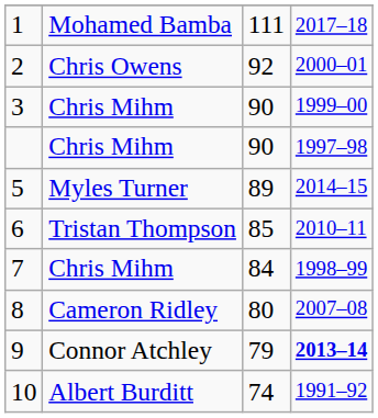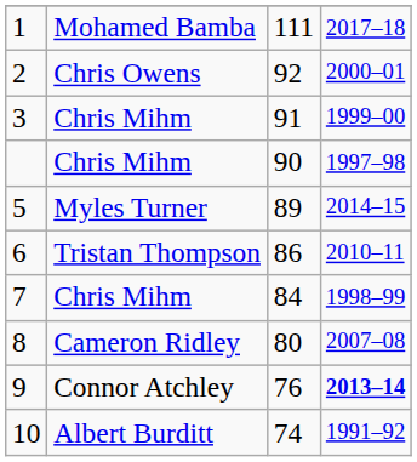 <table class="wikitable">
 <tr>
 </tr>
 <tr>
 <td>1</td>
 <td><a href='#'>Mohamed Bamba</a></td>
 <td>111</td>
 <td style="font-size:80%;"><a href='#'>2017–18</a></td>
 </tr>
 <tr>
 <td>2</td>
 <td><a href='#'>Chris Owens</a></td>
 <td>92</td>
 <td style="font-size:80%;"><a href='#'>2000–01</a></td>
 </tr>
 <tr>
 <td>3</td>
 <td><a href='#'>Chris Mihm</a></td>
-<td>90</td>
+<td>91</td>
 <td style="font-size:80%;"><a href='#'>1999–00</a></td>
 </tr>
 <tr>
 <td></td>
 <td><a href='#'>Chris Mihm</a></td>
 <td>90</td>
 <td style="font-size:80%;"><a href='#'>1997–98</a></td>
 </tr>
 <tr>
 <td>5</td>
 <td><a href='#'>Myles Turner</a></td>
 <td>89</td>
 <td style="font-size:80%;"><a href='#'>2014–15</a></td>
 </tr>
 <tr>
 <td>6</td>
 <td><a href='#'>Tristan Thompson</a></td>
-<td>85</td>
+<td>86</td>
 <td style="font-size:80%;"><a href='#'>2010–11</a></td>
 </tr>
 <tr>
 <td>7</td>
 <td><a href='#'>Chris Mihm</a></td>
 <td>84</td>
 <td style="font-size:80%;"><a href='#'>1998–99</a></td>
 </tr>
 <tr>
 <td>8</td>
 <td><a href='#'>Cameron Ridley</a></td>
 <td>80</td>
 <td style="font-size:80%;"><a href='#'>2007–08</a></td>
 </tr>
 <tr>
 <td>9</td>
 <td>Connor Atchley</td>
-<td>79</td>
+<td>76</td>
 <td style="font-size:80%;"><strong><a href='#'>2013–14</a></strong></td>
 </tr>
 <tr>
 <td>10</td>
 <td><a href='#'>Albert Burditt</a></td>
 <td>74</td>
 <td style="font-size:80%;"><a href='#'>1991–92</a></td>
 </tr>
 </table>
